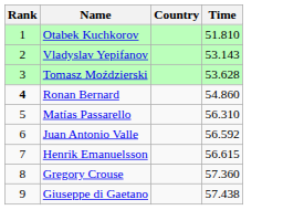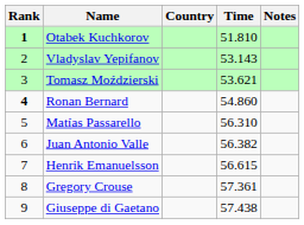 <table class="wikitable" style="text-align:center">
 <tr>
 <th>Rank</th>
 <th>Name</th>
 <th>Country</th>
 <th>Time</th>
+<th>Notes</th>
 </tr>
 <tr bgcolor=bbffbb>
-<td>1</td>
+<td><strong>1</strong></td>
 <td align="left"><a href='#'>Otabek Kuchkorov</a></td>
 <td align="left"></td>
 <td>51.810</td>
+<td></td>
 </tr>
 <tr bgcolor=bbffbb>
 <td>2</td>
 <td align="left"><a href='#'>Vladyslav Yepifanov</a></td>
 <td align="left"></td>
 <td>53.143</td>
+<td></td>
 </tr>
 <tr bgcolor=bbffbb>
 <td>3</td>
 <td align="left"><a href='#'>Tomasz Moździerski</a></td>
 <td align="left"></td>
-<td>53.628</td>
+<td>53.621</td>
+<td></td>
 </tr>
 <tr>
 <td><strong>4</strong></td>
 <td align="left"><a href='#'>Ronan Bernard</a></td>
 <td align="left"></td>
 <td>54.860</td>
+<td></td>
 </tr>
 <tr>
 <td>5</td>
 <td align="left"><a href='#'>Matías Passarello</a></td>
 <td align="left"></td>
 <td>56.310</td>
+<td></td>
 </tr>
 <tr>
 <td>6</td>
 <td align="left"><a href='#'>Juan Antonio Valle</a></td>
 <td align="left"></td>
-<td>56.592</td>
+<td>56.382</td>
+<td></td>
 </tr>
 <tr>
 <td>7</td>
 <td align="left"><a href='#'>Henrik Emanuelsson</a></td>
 <td align="left"></td>
 <td>56.615</td>
+<td></td>
 </tr>
 <tr>
 <td>8</td>
 <td align="left"><a href='#'>Gregory Crouse</a></td>
 <td align="left"></td>
-<td>57.360</td>
+<td>57.361</td>
+<td></td>
 </tr>
 <tr>
 <td>9</td>
 <td align="left"><a href='#'>Giuseppe di Gaetano</a></td>
 <td align="left"></td>
 <td>57.438</td>
+<td></td>
 </tr>
 </table>
